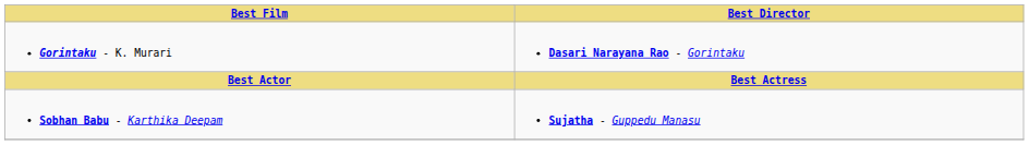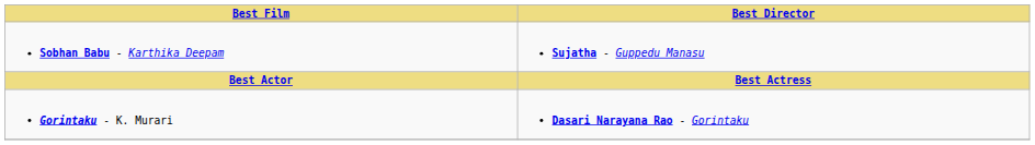 <table class="wikitable" width=100% |>
 <tr>
 <th !  style="background:#eedd82; text-align:center; width:50%;"><a href='#'>Best Film</a></th>
 <th !  style="background:#eedd82; text-align:center; width:50%;"><a href='#'>Best Director</a></th>
 </tr>
 <tr>
-<td valign="top"><br><ul><li><strong><em><a href='#'>Gorintaku</a></em></strong> - K. Murari</li></ul></td>
-<td valign="top"><br><ul><li><strong><a href='#'>Dasari Narayana Rao</a></strong> - <em><a href='#'>Gorintaku</a></em></li></ul></td>
+<td valign="top"><br><ul><li><strong><a href='#'>Sobhan Babu</a></strong> - <em><a href='#'>Karthika Deepam</a></em></li></ul></td>
+<td valign="top"><br><ul><li><strong><a href='#'>Sujatha</a></strong> - <em><a href='#'>Guppedu Manasu</a></em></li></ul></td>
 </tr>
 <tr>
 <th !  style="background:#eedd82; text-align:center; width:50%;"><a href='#'>Best Actor</a></th>
 <th !  style="background:#eedd82; text-align:center; width:50%;"><a href='#'>Best Actress</a></th>
 </tr>
 <tr>
-<td valign="top"><br><ul><li><strong><a href='#'>Sobhan Babu</a></strong> - <em><a href='#'>Karthika Deepam</a></em></li></ul></td>
-<td valign="top"><br><ul><li><strong><a href='#'>Sujatha</a></strong> - <em><a href='#'>Guppedu Manasu</a></em></li></ul></td>
+<td valign="top"><br><ul><li><strong><em><a href='#'>Gorintaku</a></em></strong> - K. Murari</li></ul></td>
+<td valign="top"><br><ul><li><strong><a href='#'>Dasari Narayana Rao</a></strong> - <em><a href='#'>Gorintaku</a></em></li></ul></td>
 </tr>
 <tr>
 </tr>
 </table>
